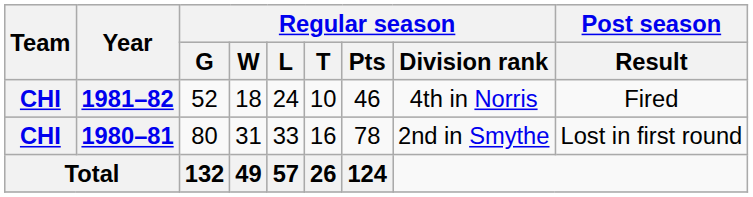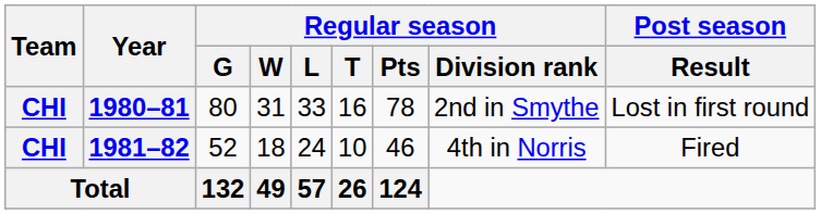 <table class="wikitable" style="font-size: 95%; text-align:center;">
 <tr>
 <th rowspan="2">Team</th>
 <th rowspan="2">Year</th>
 <th colspan="6"><a href='#'>Regular season</a></th>
 <th colspan="1"><a href='#'>Post season</a></th>
 </tr>
 <tr>
 <th>G</th>
 <th>W</th>
 <th>L</th>
 <th>T</th>
 <th>Pts</th>
 <th>Division rank</th>
 <th>Result</th>
 </tr>
 <tr>
 <th><a href='#'>CHI</a></th>
+<th><a href='#'>1980–81</a></th>
+<td>80</td>
+<td>31</td>
+<td>33</td>
+<td>16</td>
+<td>78</td>
+<td>2nd in <a href='#'>Smythe</a></td>
+<td>Lost in first round</td>
+</tr>
+<tr>
+<th><a href='#'>CHI</a></th>
 <th><a href='#'>1981–82</a></th>
 <td>52</td>
 <td>18</td>
 <td>24</td>
 <td>10</td>
 <td>46</td>
 <td>4th in <a href='#'>Norris</a></td>
 <td>Fired</td>
 </tr>
 <tr>
-<th><a href='#'>CHI</a></th>
-<th><a href='#'>1980–81</a></th>
-<td>80</td>
-<td>31</td>
-<td>33</td>
-<td>16</td>
-<td>78</td>
-<td>2nd in <a href='#'>Smythe</a></td>
-<td>Lost in first round</td>
-</tr>
-<tr>
 <th colspan="2">Total</th>
 <th>132</th>
 <th>49</th>
 <th>57</th>
 <th>26</th>
 <th>124</th>
 </tr>
 </table>
